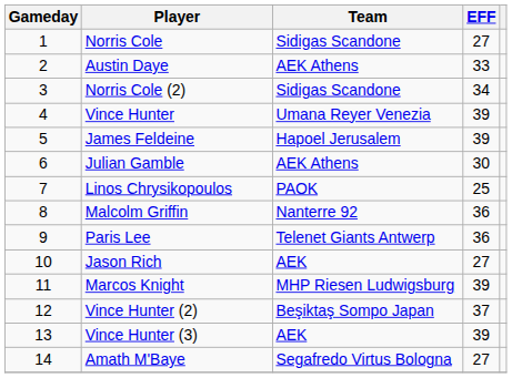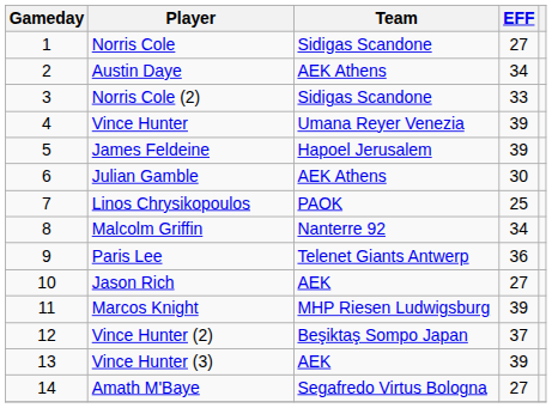 <table class="wikitable sortable" style="text-align:center;">
 <tr>
 <th>Gameday</th>
 <th width=190>Player</th>
 <th width=190>Team</th>
 <th><a href='#'>EFF</a></th>
 <th></th>
 </tr>
 <tr>
 <td>1</td>
 <td align="left"> <a href='#'>Norris Cole</a></td>
 <td align="left"> <a href='#'>Sidigas Scandone</a></td>
 <td>27</td>
 <td></td>
 </tr>
 <tr>
 <td>2</td>
 <td align="left"> <a href='#'>Austin Daye</a></td>
 <td align="left"> <a href='#'>AEK Athens</a></td>
-<td>33</td>
+<td>34</td>
 <td></td>
 </tr>
 <tr>
 <td>3</td>
 <td align="left"> <a href='#'>Norris Cole</a> (2)</td>
 <td align="left"> <a href='#'>Sidigas Scandone</a></td>
-<td>34</td>
+<td>33</td>
 <td></td>
 </tr>
 <tr>
 <td>4</td>
 <td align="left"> <a href='#'>Vince Hunter</a></td>
 <td align="left"> <a href='#'>Umana Reyer Venezia</a></td>
 <td>39</td>
 <td></td>
 </tr>
 <tr>
 <td>5</td>
 <td align="left"> <a href='#'>James Feldeine</a></td>
 <td align="left"> <a href='#'>Hapoel Jerusalem</a></td>
 <td>39</td>
 <td></td>
 </tr>
 <tr>
 <td>6</td>
 <td align="left"> <a href='#'>Julian Gamble</a></td>
 <td align=left> <a href='#'>AEK Athens</a></td>
 <td>30</td>
 <td></td>
 </tr>
 <tr>
 <td>7</td>
 <td align="left"> <a href='#'>Linos Chrysikopoulos</a></td>
 <td align="left"> <a href='#'>PAOK</a></td>
 <td>25</td>
 <td></td>
 </tr>
 <tr>
 <td>8</td>
 <td align="left"> <a href='#'>Malcolm Griffin</a></td>
 <td align="left"> <a href='#'>Nanterre 92</a></td>
-<td>36</td>
+<td>34</td>
 <td></td>
 </tr>
 <tr>
 <td>9</td>
 <td align="left"> <a href='#'>Paris Lee</a></td>
 <td align=left> <a href='#'>Telenet Giants Antwerp</a></td>
 <td>36</td>
 <td></td>
 </tr>
 <tr>
 <td>10</td>
 <td align="left"> <a href='#'>Jason Rich</a></td>
 <td align=left> <a href='#'>AEK</a></td>
 <td>27</td>
 <td></td>
 </tr>
 <tr>
 <td>11</td>
 <td align="left"> <a href='#'>Marcos Knight</a></td>
 <td align=left> <a href='#'>MHP Riesen Ludwigsburg</a></td>
 <td>39</td>
 <td></td>
 </tr>
 <tr>
 <td>12</td>
 <td align="left"> <a href='#'>Vince Hunter</a> (2)</td>
 <td align=left> <a href='#'>Beşiktaş Sompo Japan</a></td>
 <td>37</td>
 <td></td>
 </tr>
 <tr>
 <td>13</td>
 <td align="left"> <a href='#'>Vince Hunter</a> (3)</td>
 <td align=left> <a href='#'>AEK</a></td>
 <td>39</td>
 <td></td>
 </tr>
 <tr>
 <td>14</td>
 <td align="left"> <a href='#'>Amath M'Baye</a></td>
 <td align=left> <a href='#'>Segafredo Virtus Bologna</a></td>
 <td>27</td>
 <td></td>
 </tr>
 <tr>
 </tr>
 </table>
